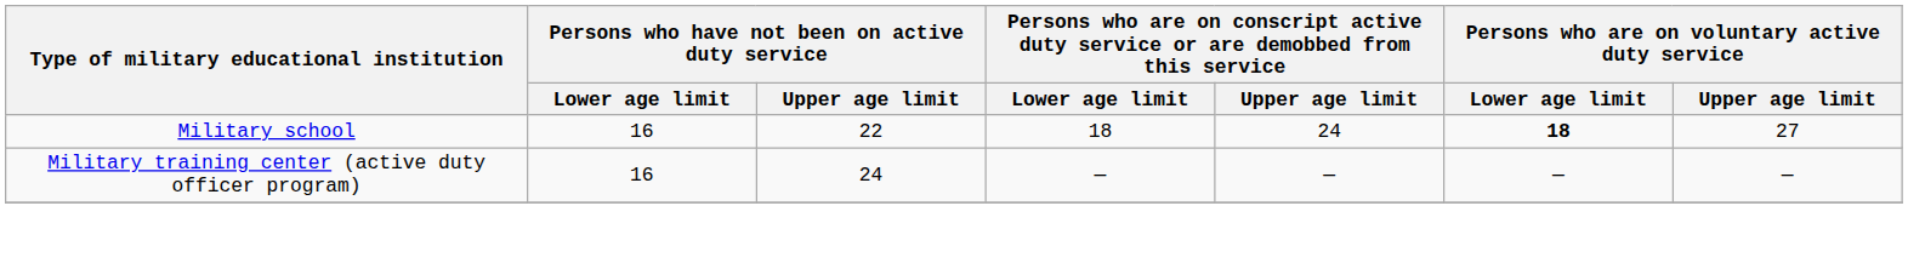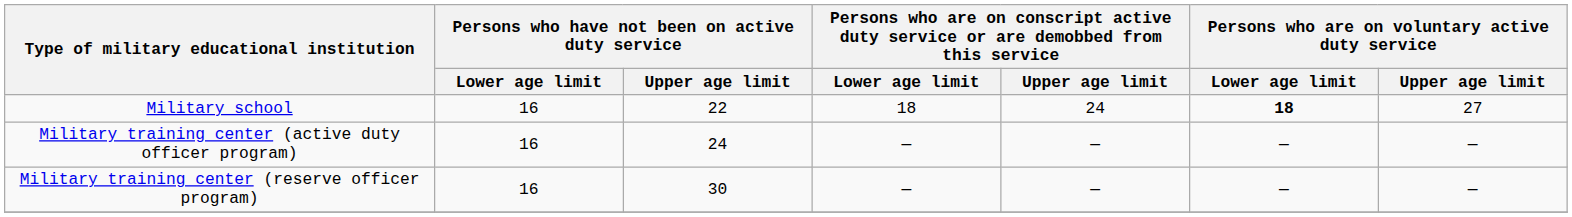 <table class="wikitable">
 <tr>
 <th rowspan="2" style="text-align: center; width: 350px;">Type of military educational institution</th>
 <th colspan="2" style="text-align: center; width: 300px;">Persons who have not been on active duty service</th>
 <th colspan="2" style="text-align: center; width: 300px;">Persons who are on conscript active duty service or are demobbed from this service</th>
 <th colspan="2" style="text-align: center; width: 300px;">Persons who are on voluntary active duty service</th>
 </tr>
 <tr>
 <th style="text-align: center; width: 150px;">Lower age limit</th>
 <th style="text-align: center; width: 150px;">Upper age limit</th>
 <th style="text-align: center; width: 150px;">Lower age limit</th>
 <th style="text-align: center; width: 150px;">Upper age limit</th>
 <th style="text-align: center; width: 150px;">Lower age limit</th>
 <th style="text-align: center; width: 150px;">Upper age limit</th>
 </tr>
 <tr>
 <td style="text-align: center; width: 350px;"><a href='#'>Military school</a></td>
 <td style="text-align: center; width: 150px;">16</td>
 <td style="text-align: center; width: 150px;">22</td>
 <td style="text-align: center; width: 150px;">18</td>
 <td style="text-align: center; width: 150px;">24</td>
 <td style="text-align: center; width: 150px;"><strong>18</strong></td>
 <td style="text-align: center; width: 150px;">27</td>
 </tr>
 <tr>
 <td style="text-align: center; width: 350px;"><a href='#'>Military training center</a> (active duty officer program)</td>
 <td style="text-align: center; width: 150px;">16</td>
 <td style="text-align: center; width: 150px;">24</td>
 <td style="text-align: center; width: 150px;">—</td>
 <td style="text-align: center; width: 150px;">—</td>
 <td style="text-align: center; width: 150px;">—</td>
 <td style="text-align: center; width: 150px;">—</td>
 </tr>
 <tr>
+<td style="text-align: center; width: 350px;"><a href='#'>Military training center</a> (reserve officer program)</td>
+<td style="text-align: center; width: 150px;">16</td>
+<td style="text-align: center; width: 150px;">30</td>
+<td style="text-align: center; width: 150px;">—</td>
+<td style="text-align: center; width: 150px;">—</td>
+<td style="text-align: center; width: 150px;">—</td>
+<td style="text-align: center; width: 150px;">—</td>
+</tr>
+<tr>
 </tr>
 </table>
